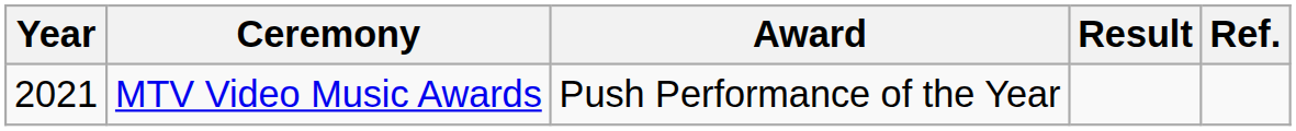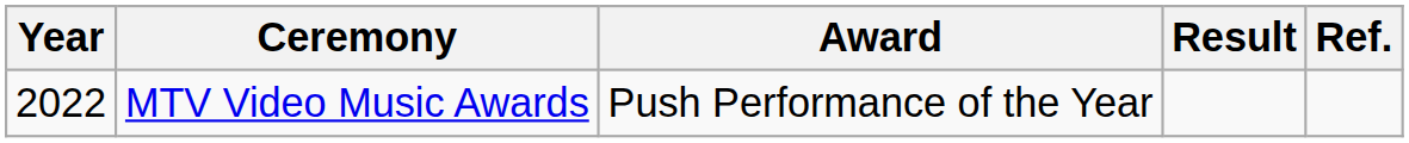 <table class="wikitable plainrowheaders">
 <tr>
 <th scope="col">Year</th>
 <th scope="col">Ceremony</th>
 <th scope="col">Award</th>
 <th scope="col">Result</th>
 <th scope="col">Ref.</th>
 </tr>
 <tr>
-<td>2021</td>
+<td>2022</td>
 <td><a href='#'>MTV Video Music Awards</a></td>
 <td>Push Performance of the Year</td>
 <td></td>
 <td></td>
 </tr>
 </table>
